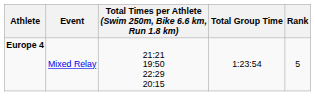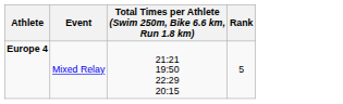 <table class="wikitable" style="font-size:90%;">
 <tr>
 <th>Athlete</th>
 <th>Event</th>
 <th>Total Times per Athlete <br> <em>(Swim 250m, Bike 6.6 km, <br> Run 1.8 km)</em></th>
-<th>Total Group Time</th>
 <th>Rank</th>
 </tr>
 <tr align=center>
 <td align=left><strong>Europe 4</strong><br><br><br><br><br></td>
 <td align=left><a href='#'>Mixed Relay</a></td>
 <td valign=top> <br>21:21<br>19:50<br>22:29<br>20:15</td>
-<td>1:23:54</td>
 <td>5</td>
 </tr>
 </table>
